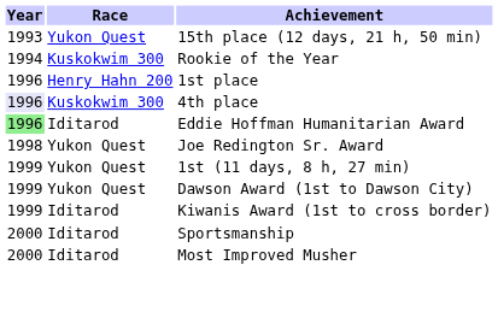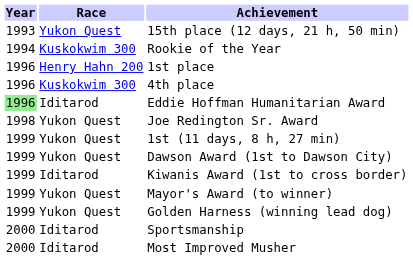 <table align="left" class="toccolours" style="margin: 0.4em; font-size: 100%">
 <tr>
 <th style="background-color: #ccf; text-align:center;">Year</th>
 <th style="background-color: #ccf; text-align:center;">Race</th>
 <th style="background-color: #ccf; text-align:center;">Achievement</th>
 </tr>
 <tr>
 <td>1993</td>
 <td><a href='#'>Yukon Quest</a></td>
 <td>15th place (12 days, 21 h, 50 min)</td>
 </tr>
 <tr>
 <td>1994</td>
 <td><a href='#'>Kuskokwim 300</a></td>
 <td>Rookie of the Year</td>
 </tr>
 <tr>
 <td>1996</td>
 <td><a href='#'>Henry Hahn 200</a></td>
 <td>1st place</td>
 </tr>
 <tr>
-<td style="background: lavender;">1996</td>
+<td>1996</td>
 <td><a href='#'>Kuskokwim 300</a></td>
 <td>4th place</td>
 </tr>
 <tr>
 <td style="background: lightgreen;">1996</td>
 <td>Iditarod</td>
 <td>Eddie Hoffman Humanitarian Award</td>
 </tr>
 <tr>
 <td>1998</td>
 <td>Yukon Quest</td>
 <td>Joe Redington Sr. Award</td>
 </tr>
 <tr>
 <td>1999</td>
 <td>Yukon Quest</td>
 <td>1st (11 days, 8 h, 27 min)</td>
 </tr>
 <tr>
 <td>1999</td>
 <td>Yukon Quest</td>
 <td>Dawson Award (1st to Dawson City)</td>
 </tr>
 <tr>
 <td>1999</td>
 <td>Iditarod</td>
 <td>Kiwanis Award (1st to cross border)</td>
 </tr>
 <tr>
+<td>1999</td>
+<td>Yukon Quest</td>
+<td>Mayor's Award (to winner)</td>
+</tr>
+<tr>
+<td>1999</td>
+<td>Yukon Quest</td>
+<td>Golden Harness (winning lead dog)</td>
+</tr>
+<tr>
 <td>2000</td>
 <td>Iditarod</td>
 <td>Sportsmanship</td>
 </tr>
 <tr>
 <td>2000</td>
 <td>Iditarod</td>
 <td>Most Improved Musher</td>
 </tr>
 </table>
